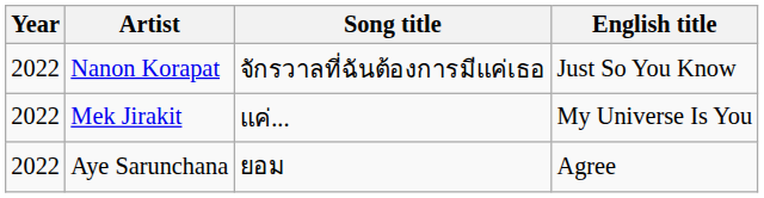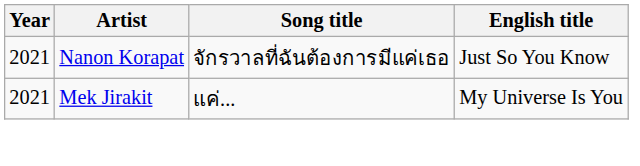 <table class="wikitable">
 <tr>
 <th>Year</th>
 <th>Artist</th>
 <th>Song title</th>
 <th>English title</th>
 </tr>
 <tr>
-<td>2022</td>
+<td>2021</td>
 <td><a href='#'>Nanon Korapat</a></td>
 <td>จักรวาลที่ฉันต้องการมีแค่เธอ</td>
 <td>Just So You Know</td>
 </tr>
 <tr>
-<td>2022</td>
+<td>2021</td>
 <td><a href='#'>Mek Jirakit</a></td>
 <td>แค่...</td>
 <td>My Universe Is You</td>
 </tr>
-<tr>
-<td>2022</td>
-<td>Aye Sarunchana</td>
-<td>ยอม</td>
-<td>Agree</td>
-</tr>
 </table>
